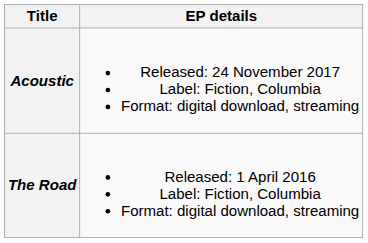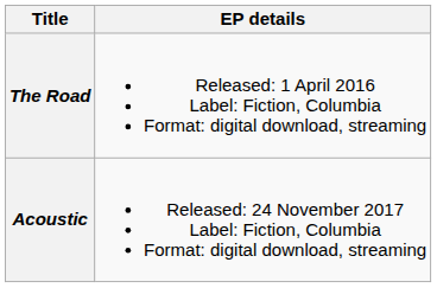 <table class="wikitable plainrowheaders" style="text-align:center;">
 <tr>
 <th rowspan="1">Title</th>
 <th rowspan="1">EP details</th>
 </tr>
 <tr>
+<th scope="row"><em>The Road</em></th>
+<td><br><ul><li>Released: 1 April 2016</li><li>Label: Fiction, Columbia</li><li>Format: digital download, streaming</li></ul></td>
+</tr>
+<tr>
 <th scope="row"><em>Acoustic</em></th>
 <td><br><ul><li>Released: 24 November 2017</li><li>Label: Fiction, Columbia</li><li>Format: digital download, streaming</li></ul></td>
 </tr>
-<tr>
-<th scope="row"><em>The Road</em></th>
-<td><br><ul><li>Released: 1 April 2016</li><li>Label: Fiction, Columbia</li><li>Format: digital download, streaming</li></ul></td>
-</tr>
 </table>
